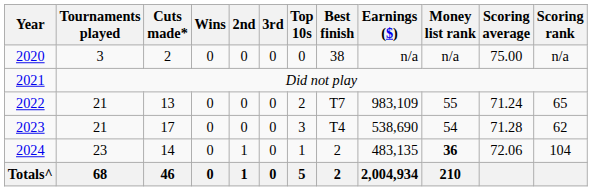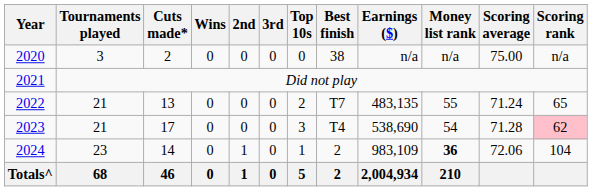 <table class="wikitable" style="text-align:center; font-size: 95%;">
 <tr>
 <th>Year</th>
 <th>Tournaments <br>played</th>
 <th>Cuts <br>made*</th>
 <th>Wins</th>
 <th>2nd</th>
 <th>3rd</th>
 <th>Top <br>10s</th>
 <th>Best <br>finish</th>
 <th>Earnings<br>(<a href='#'>$</a>)</th>
 <th>Money<br>list rank</th>
 <th>Scoring <br> average</th>
 <th>Scoring<br>rank</th>
 </tr>
 <tr>
 <td><a href='#'>2020</a></td>
 <td>3</td>
 <td>2</td>
 <td>0</td>
 <td>0</td>
 <td>0</td>
 <td>0</td>
 <td>38</td>
 <td align=right>n/a</td>
 <td>n/a</td>
 <td>75.00</td>
 <td>n/a</td>
 </tr>
 <tr>
 <td><a href='#'>2021</a></td>
 <td colspan=12><em>Did not play</em></td>
 </tr>
 <tr>
 <td><a href='#'>2022</a></td>
 <td>21</td>
 <td>13</td>
 <td>0</td>
 <td>0</td>
 <td>0</td>
 <td>2</td>
 <td>T7</td>
-<td align=right>983,109</td>
+<td align=right>483,135</td>
 <td>55</td>
 <td>71.24</td>
 <td>65</td>
 </tr>
 <tr>
 <td><a href='#'>2023</a></td>
 <td>21</td>
 <td>17</td>
 <td>0</td>
 <td>0</td>
 <td>0</td>
 <td>3</td>
 <td>T4</td>
 <td align=right>538,690</td>
 <td>54</td>
 <td>71.28</td>
-<td>62</td>
+<td style="background: pink;">62</td>
 </tr>
 <tr>
 <td><a href='#'>2024</a></td>
 <td>23</td>
 <td>14</td>
 <td>0</td>
 <td>1</td>
 <td>0</td>
 <td>1</td>
 <td>2</td>
-<td align=right>483,135</td>
+<td align=right>983,109</td>
 <td><strong>36</strong></td>
 <td>72.06</td>
 <td>104</td>
 </tr>
 <tr>
 <th>Totals^</th>
 <th>68 </th>
 <th>46 </th>
 <th>0  </th>
 <th>1  </th>
 <th>0  </th>
 <th>5  </th>
 <th>2 </th>
 <th>2,004,934  </th>
 <th>210 </th>
 <th></th>
 <th></th>
 </tr>
 </table>
